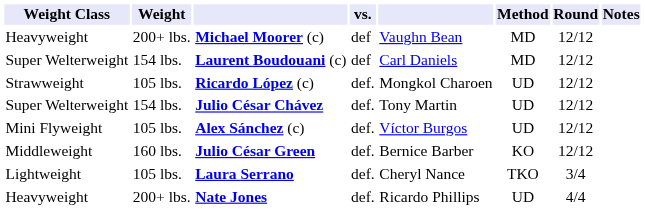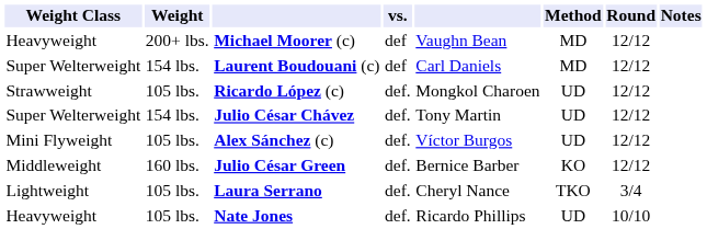 <table class="toccolours" style="font-size: 85%;">
 <tr>
 <th style="background:#e6e8fa; color:#000; text-align:center;">Weight Class</th>
 <th style="background:#e6e8fa; color:#000; text-align:center;">Weight</th>
 <th style="background:#e6e8fa; color:#000; text-align:center;"></th>
 <th style="background:#e6e8fa; color:#000; text-align:center;">vs.</th>
 <th style="background:#e6e8fa; color:#000; text-align:center;"></th>
 <th style="background:#e6e8fa; color:#000; text-align:center;">Method</th>
 <th style="background:#e6e8fa; color:#000; text-align:center;">Round</th>
 <th style="background:#e6e8fa; color:#000; text-align:center;">Notes</th>
 </tr>
 <tr>
 <td>Heavyweight</td>
 <td>200+ lbs.</td>
 <td><strong><a href='#'>Michael Moorer</a></strong> (c)</td>
 <td>def</td>
 <td><a href='#'>Vaughn Bean</a></td>
 <td align=center>MD</td>
 <td align=center>12/12</td>
 <td></td>
 </tr>
 <tr>
 <td>Super Welterweight</td>
 <td>154 lbs.</td>
 <td><strong><a href='#'>Laurent Boudouani</a></strong> (c)</td>
 <td>def</td>
 <td><a href='#'>Carl Daniels</a></td>
 <td align=center>MD</td>
 <td align=center>12/12</td>
 <td></td>
 </tr>
 <tr>
 <td>Strawweight</td>
 <td>105 lbs.</td>
 <td><strong><a href='#'>Ricardo López</a></strong> (c)</td>
 <td>def.</td>
 <td>Mongkol Charoen</td>
 <td align=center>UD</td>
 <td align=center>12/12</td>
 <td></td>
 </tr>
 <tr>
 <td>Super Welterweight</td>
 <td>154 lbs.</td>
 <td><strong><a href='#'>Julio César Chávez</a></strong></td>
 <td>def.</td>
 <td>Tony Martin</td>
 <td align=center>UD</td>
 <td align=center>12/12</td>
 </tr>
 <tr>
 <td>Mini Flyweight</td>
 <td>105 lbs.</td>
 <td><strong><a href='#'>Alex Sánchez</a></strong> (c)</td>
 <td>def.</td>
 <td><a href='#'>Víctor Burgos</a></td>
 <td align=center>UD</td>
 <td align=center>12/12</td>
 <td></td>
 </tr>
 <tr>
 <td>Middleweight</td>
 <td>160 lbs.</td>
 <td><strong><a href='#'>Julio César Green</a></strong></td>
 <td>def.</td>
 <td>Bernice Barber</td>
 <td align=center>KO</td>
 <td align=center>12/12</td>
 </tr>
 <tr>
 <td>Lightweight</td>
 <td>105 lbs.</td>
 <td><strong><a href='#'>Laura Serrano</a></strong></td>
 <td>def.</td>
 <td>Cheryl Nance</td>
 <td align=center>TKO</td>
 <td align=center>3/4</td>
 </tr>
 <tr>
 <td>Heavyweight</td>
-<td>200+ lbs.</td>
+<td>105 lbs.</td>
 <td><strong><a href='#'>Nate Jones</a></strong></td>
 <td>def.</td>
 <td>Ricardo Phillips</td>
 <td align=center>UD</td>
-<td align=center>4/4</td>
+<td align=center>10/10</td>
 </tr>
 </table>
